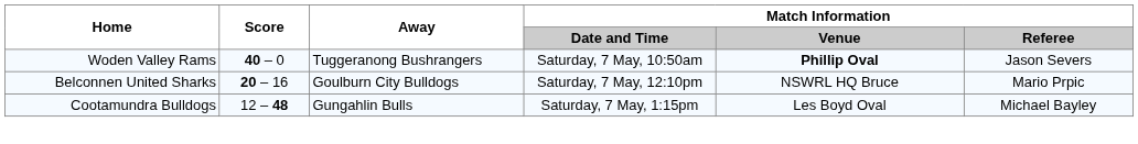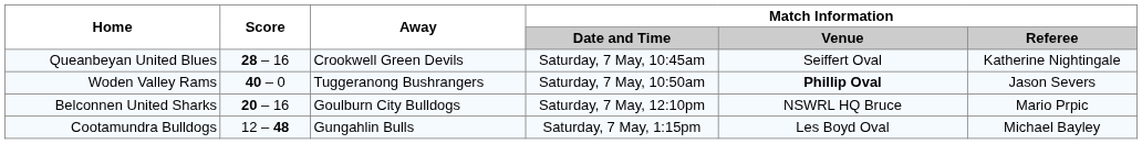 <table border="1" cellpadding="3" cellspacing="0" width="100%" style="border-collapse:collapse;  text-align:center;">
 <tr>
 <th rowspan="2" width="19%">Home</th>
 <th rowspan="2" width="8%">Score</th>
 <th rowspan="2" width="19%">Away</th>
 <th colspan="3">Match Information</th>
 </tr>
 <tr style="background:#CCCCCC">
 <th width="17%">Date and Time</th>
 <th width="22%">Venue</th>
 <th width="50%">Referee</th>
+</tr>
+<tr style="text-align:center; background:#f5faff;">
+<td align="right">Queanbeyan United Blues </td>
+<td><strong>28</strong> – 16</td>
+<td align="left"> Crookwell Green Devils</td>
+<td>Saturday, 7 May, 10:45am</td>
+<td>Seiffert Oval</td>
+<td>Katherine Nightingale</td>
 </tr>
 <tr style="text-align:center; background:#f5faff;">
 <td align="right">Woden Valley Rams </td>
 <td><strong>40</strong> – 0</td>
 <td align="left"> Tuggeranong Bushrangers</td>
 <td>Saturday, 7 May, 10:50am</td>
 <td><strong>Phillip Oval</strong></td>
 <td>Jason Severs</td>
 </tr>
 <tr style="text-align:center; background:#f5faff;">
 <td align="right">Belconnen United Sharks </td>
 <td><strong>20</strong> – 16</td>
 <td align="left"> Goulburn City Bulldogs</td>
 <td>Saturday, 7 May, 12:10pm</td>
 <td>NSWRL HQ Bruce</td>
 <td>Mario Prpic</td>
 </tr>
 <tr style="text-align:center; background:#f5faff;">
 <td align="right">Cootamundra Bulldogs </td>
 <td>12 – <strong>48</strong></td>
 <td align="left"> Gungahlin Bulls</td>
 <td>Saturday, 7 May, 1:15pm</td>
 <td>Les Boyd Oval</td>
 <td>Michael Bayley</td>
 </tr>
 </table>
